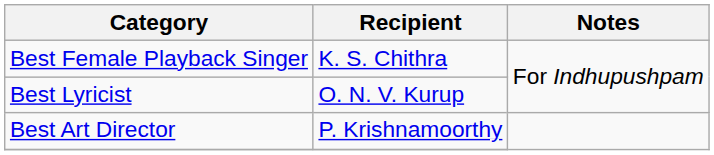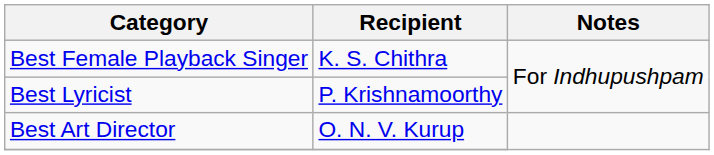 <table class="wikitable" sortable>
 <tr>
 <th>Category</th>
 <th>Recipient</th>
 <th>Notes</th>
 </tr>
 <tr>
 <td><a href='#'>Best Female Playback Singer</a></td>
 <td><a href='#'>K. S. Chithra</a></td>
 <td rowspan= "2">For <em>Indhupushpam</em></td>
 </tr>
 <tr>
 <td><a href='#'>Best Lyricist</a></td>
-<td><a href='#'>O. N. V. Kurup</a></td>
+<td><a href='#'>P. Krishnamoorthy</a></td>
 </tr>
 <tr>
 <td><a href='#'>Best Art Director</a></td>
-<td><a href='#'>P. Krishnamoorthy</a></td>
+<td><a href='#'>O. N. V. Kurup</a></td>
 </tr>
 <tr>
 </tr>
 </table>
